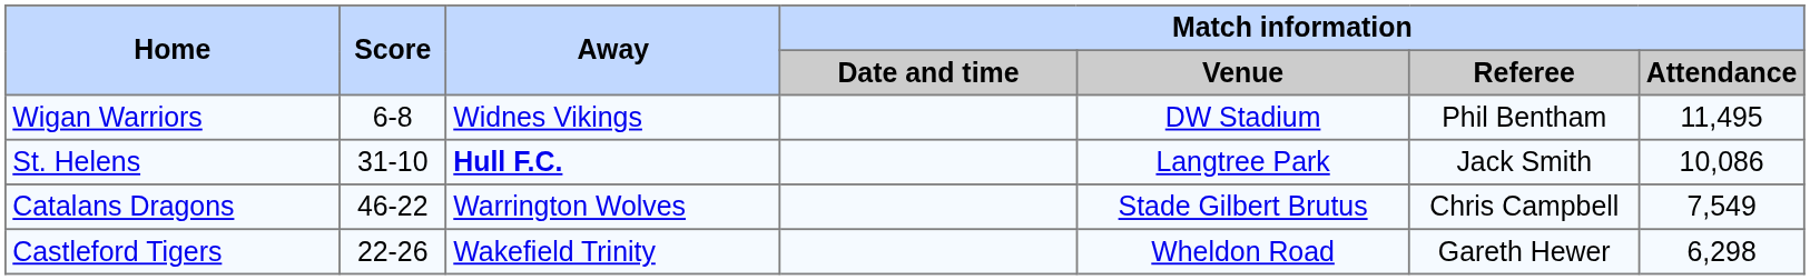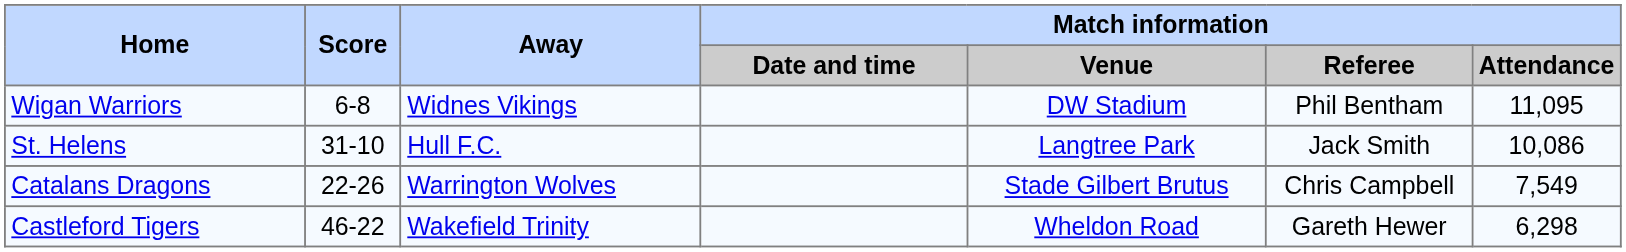 <table border=1 style="border-collapse:collapse; font-size:85%; text-align:center;" cellpadding=3 cellspacing=0 width=100%>
 <tr bgcolor=#C1D8FF>
 <th rowspan=2 width=19%>Home</th>
 <th rowspan=2 width=6%>Score</th>
 <th rowspan=2 width=19%>Away</th>
 <th colspan=6>Match information</th>
 </tr>
 <tr bgcolor=#CCCCCC>
 <th width=17%>Date and time</th>
 <th width=19%>Venue</th>
 <th width=13%>Referee</th>
 <th width=7%>Attendance</th>
 </tr>
 <tr bgcolor=#F5FAFF>
 <td align=left> <a href='#'>Wigan Warriors</a></td>
 <td>6-8</td>
 <td align=left> <a href='#'>Widnes Vikings</a></td>
 <td></td>
 <td><a href='#'>DW Stadium</a></td>
 <td>Phil Bentham</td>
-<td>11,495</td>
+<td>11,095</td>
 </tr>
 <tr bgcolor=#F5FAFF>
 <td align=left> <a href='#'>St. Helens</a></td>
 <td>31-10</td>
-<td align=left><strong> <a href='#'>Hull F.C.</a></strong></td>
+<td align=left> <a href='#'>Hull F.C.</a></td>
 <td></td>
 <td><a href='#'>Langtree Park</a></td>
 <td>Jack Smith</td>
 <td>10,086</td>
 </tr>
 <tr bgcolor=#F5FAFF>
 <td align=left><a href='#'>Catalans Dragons</a></td>
-<td>46-22</td>
+<td>22-26</td>
 <td align=left><a href='#'>Warrington Wolves</a></td>
 <td></td>
 <td><a href='#'>Stade Gilbert Brutus</a></td>
 <td>Chris Campbell</td>
 <td>7,549</td>
 </tr>
 <tr bgcolor=#F5FAFF>
 <td align=left><a href='#'>Castleford Tigers</a></td>
-<td>22-26</td>
+<td>46-22</td>
 <td align=left><a href='#'>Wakefield Trinity</a></td>
 <td></td>
 <td><a href='#'>Wheldon Road</a></td>
 <td>Gareth Hewer</td>
 <td>6,298</td>
 </tr>
 </table>
